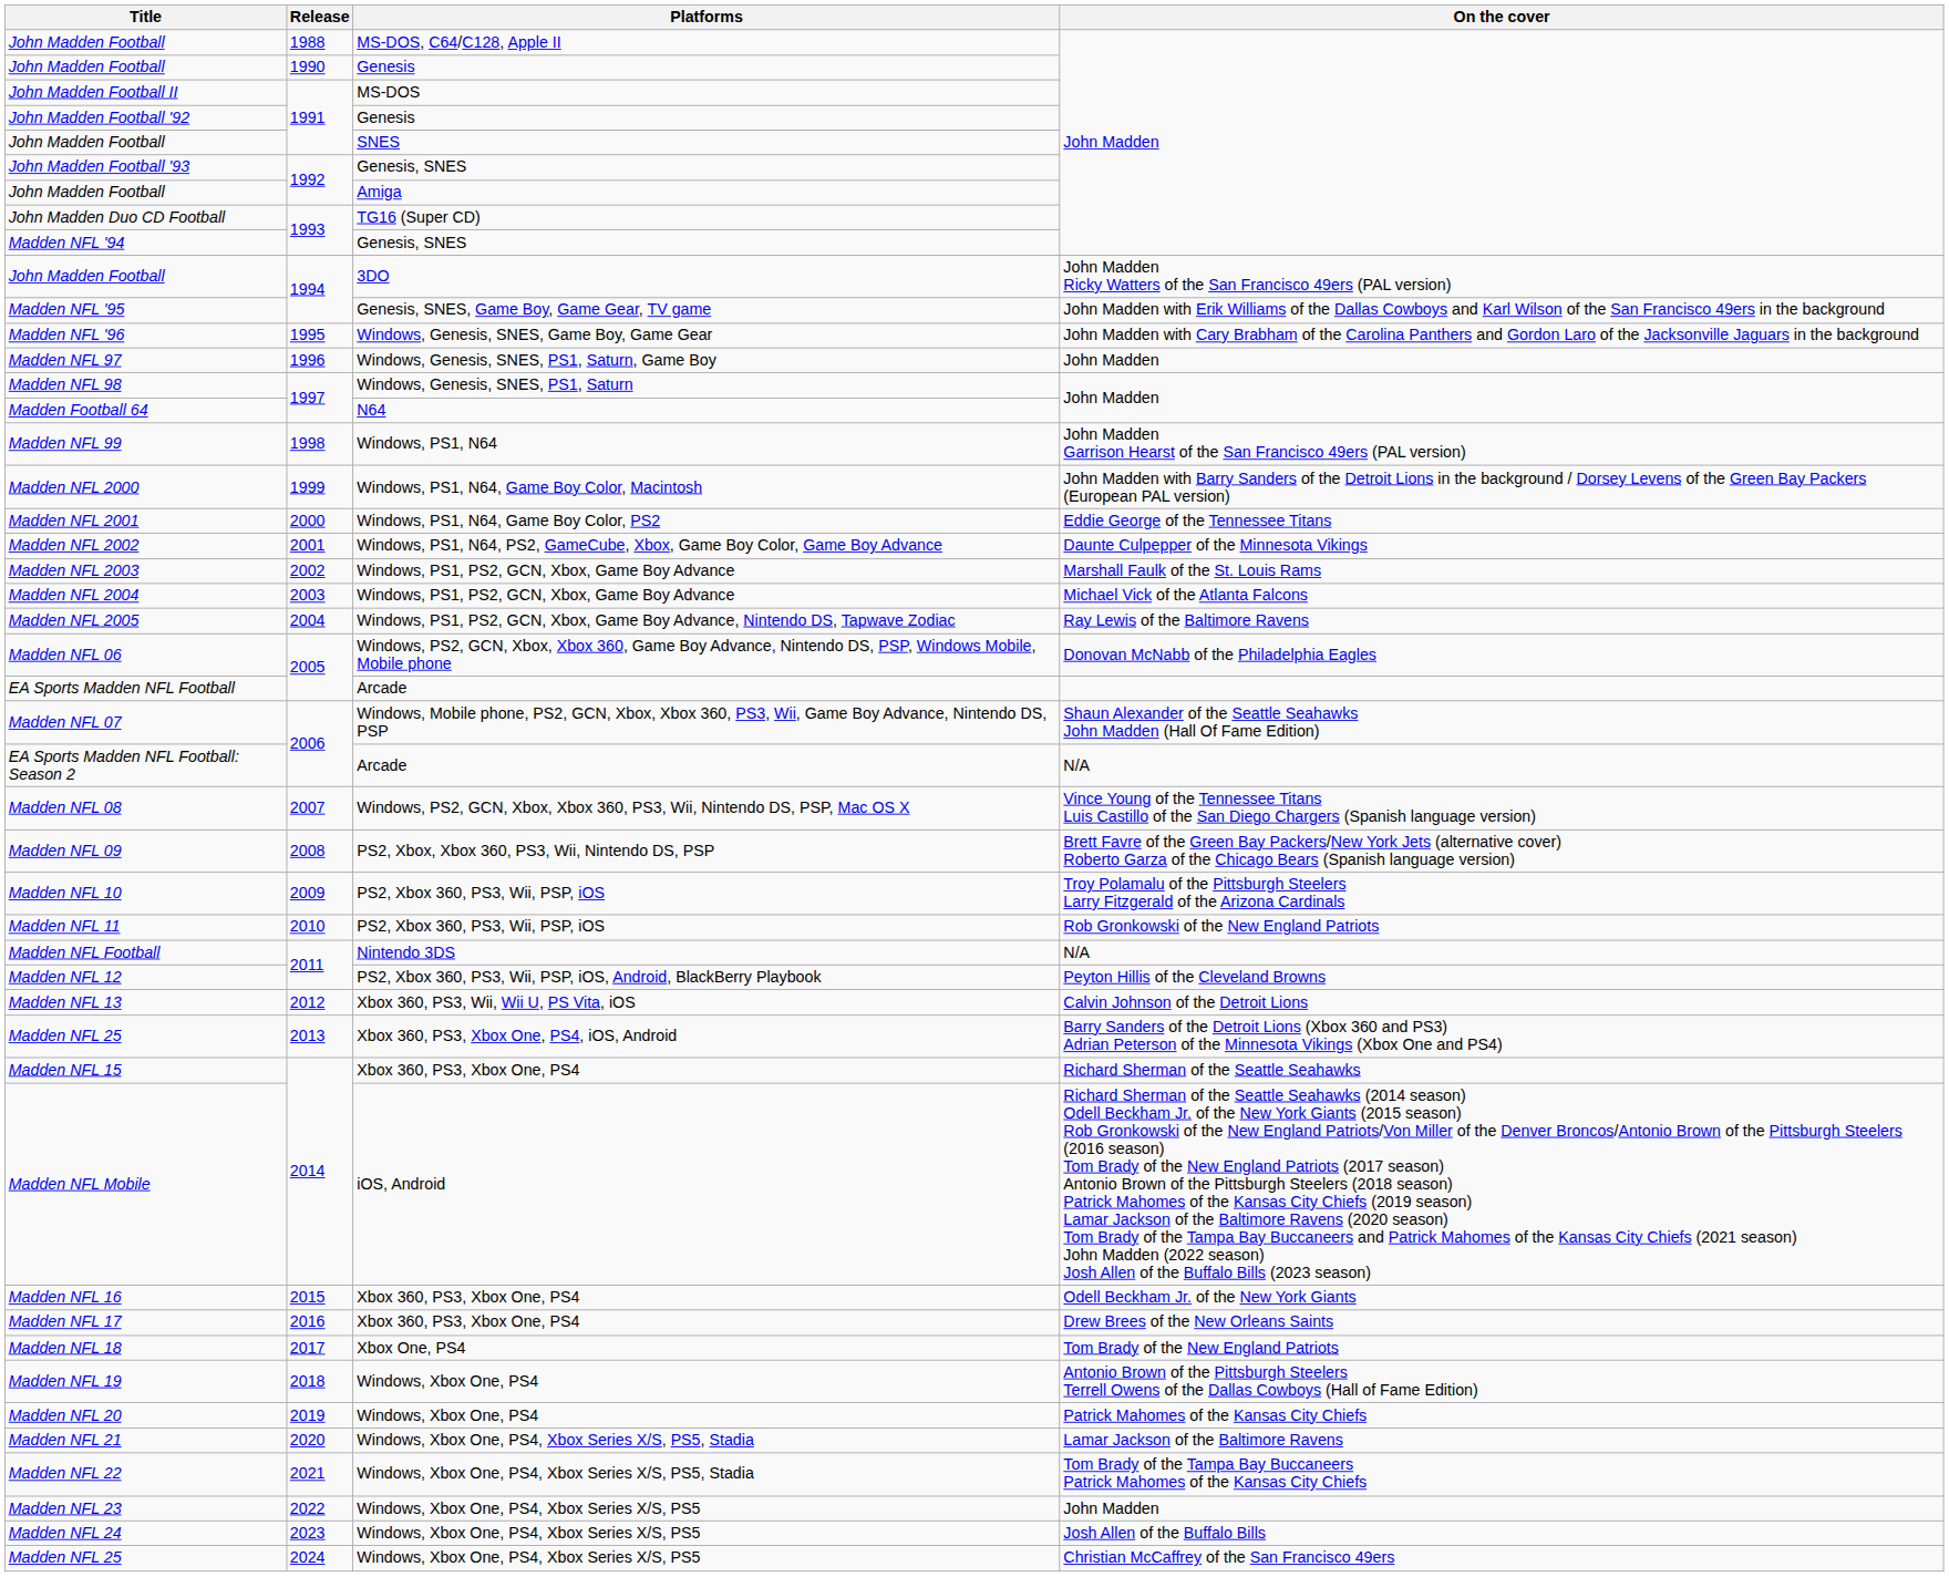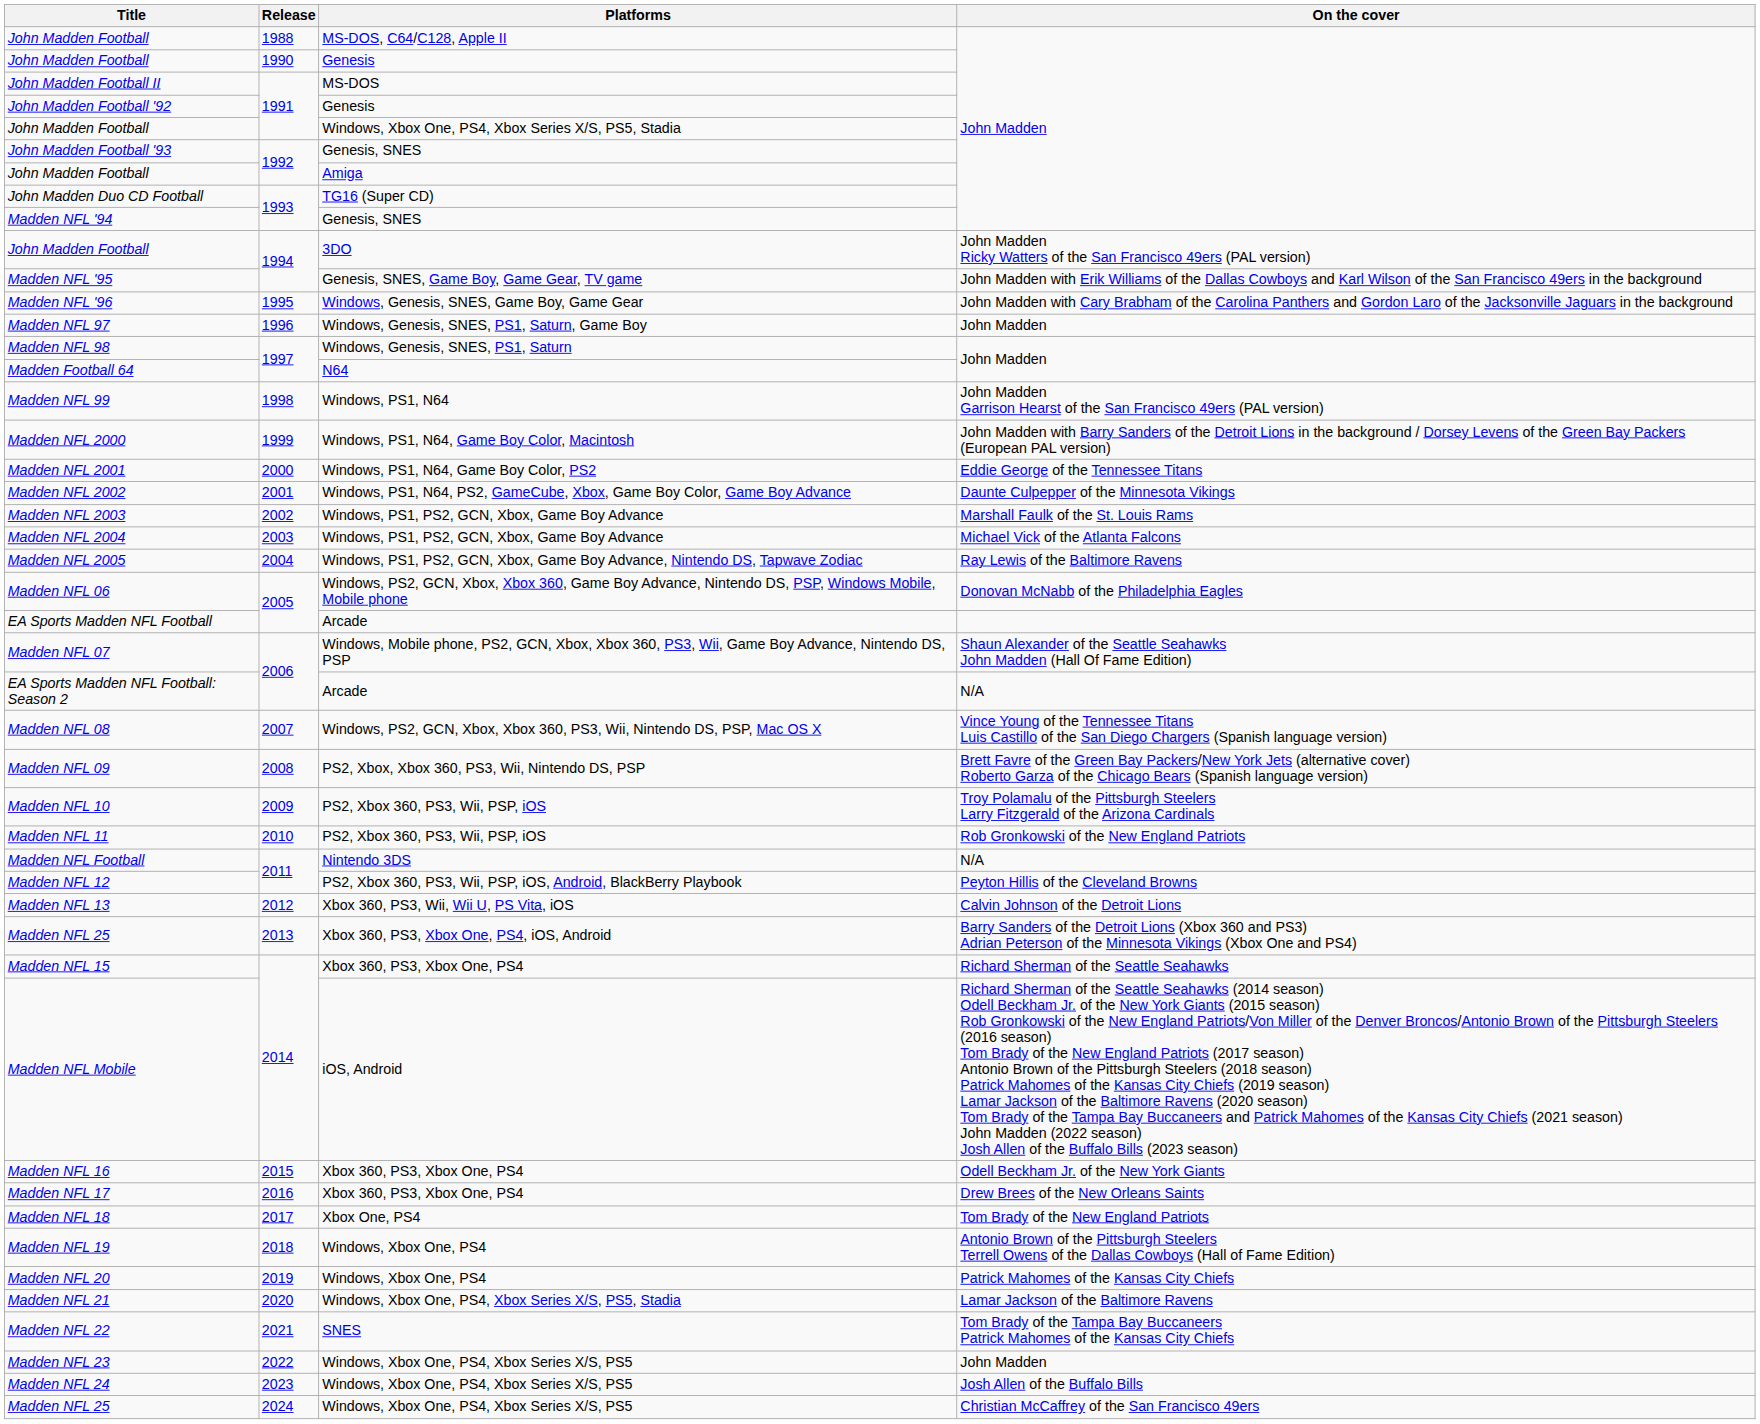 <table class="wikitable sortable">
 <tr>
 <th>Title</th>
 <th>Release</th>
 <th>Platforms</th>
 <th>On the cover</th>
 </tr>
 <tr>
 <td><em><a href='#'>John Madden Football</a></em></td>
 <td><a href='#'>1988</a></td>
 <td><a href='#'>MS-DOS</a>, <a href='#'>C64</a>/<a href='#'>C128</a>, <a href='#'>Apple II</a></td>
 <td rowspan="9"><a href='#'>John Madden</a></td>
 </tr>
 <tr>
 <td><em><a href='#'>John Madden Football</a></em></td>
 <td><a href='#'>1990</a></td>
 <td><a href='#'>Genesis</a></td>
 </tr>
 <tr>
 <td><em><a href='#'>John Madden Football II</a></em></td>
 <td rowspan="3"><a href='#'>1991</a></td>
 <td>MS-DOS</td>
 </tr>
 <tr>
 <td><em><a href='#'>John Madden Football '92</a></em></td>
 <td>Genesis</td>
 </tr>
 <tr>
 <td><em>John Madden Football</em></td>
-<td><a href='#'>SNES</a></td>
+<td>Windows, Xbox One, PS4, Xbox Series X/S, PS5, Stadia</td>
 </tr>
 <tr>
 <td><em><a href='#'>John Madden Football '93</a></em></td>
 <td rowspan="2"><a href='#'>1992</a></td>
 <td>Genesis, SNES</td>
 </tr>
 <tr>
 <td><em>John Madden Football</em></td>
 <td><a href='#'>Amiga</a></td>
 </tr>
 <tr>
 <td><em>John Madden Duo CD Football</em></td>
 <td rowspan="2"><a href='#'>1993</a></td>
 <td><a href='#'>TG16</a> (Super CD)</td>
 </tr>
 <tr>
 <td><em><a href='#'>Madden NFL '94</a></em></td>
 <td>Genesis, SNES</td>
 </tr>
 <tr>
 <td><em><a href='#'>John Madden Football</a></em></td>
 <td rowspan="2"><a href='#'>1994</a></td>
 <td><a href='#'>3DO</a></td>
 <td>John Madden<br><a href='#'>Ricky Watters</a> of the <a href='#'>San Francisco 49ers</a> (PAL version)</td>
 </tr>
 <tr>
 <td><em><a href='#'>Madden NFL '95</a></em></td>
 <td>Genesis, SNES, <a href='#'>Game Boy</a>, <a href='#'>Game Gear</a>, <a href='#'>TV game</a></td>
 <td>John Madden with <a href='#'>Erik Williams</a> of the <a href='#'>Dallas Cowboys</a> and <a href='#'>Karl Wilson</a> of the <a href='#'>San Francisco 49ers</a> in the background</td>
 </tr>
 <tr>
 <td><em><a href='#'>Madden NFL '96</a></em></td>
 <td><a href='#'>1995</a></td>
 <td><a href='#'>Windows</a>, Genesis, SNES, Game Boy, Game Gear</td>
 <td>John Madden with <a href='#'>Cary Brabham</a> of the <a href='#'>Carolina Panthers</a> and <a href='#'>Gordon Laro</a> of the <a href='#'>Jacksonville Jaguars</a> in the background</td>
 </tr>
 <tr>
 <td><em><a href='#'>Madden NFL 97</a></em></td>
 <td><a href='#'>1996</a></td>
 <td>Windows, Genesis, SNES, <a href='#'>PS1</a>, <a href='#'>Saturn</a>, Game Boy</td>
 <td>John Madden</td>
 </tr>
 <tr>
 <td><em><a href='#'>Madden NFL 98</a></em></td>
 <td rowspan="2"><a href='#'>1997</a></td>
 <td>Windows, Genesis, SNES, <a href='#'>PS1</a>, <a href='#'>Saturn</a></td>
 <td rowspan="2">John Madden</td>
 </tr>
 <tr>
 <td><em><a href='#'>Madden Football 64</a></em></td>
 <td><a href='#'>N64</a></td>
 </tr>
 <tr>
 <td><em><a href='#'>Madden NFL 99</a></em></td>
 <td><a href='#'>1998</a></td>
 <td>Windows, PS1, N64</td>
 <td>John Madden <br><a href='#'>Garrison Hearst</a> of the <a href='#'>San Francisco 49ers</a> (PAL version)</td>
 </tr>
 <tr>
 <td><em><a href='#'>Madden NFL 2000</a></em></td>
 <td><a href='#'>1999</a></td>
 <td>Windows, PS1, N64, <a href='#'>Game Boy Color</a>, <a href='#'>Macintosh</a></td>
 <td>John Madden with <a href='#'>Barry Sanders</a> of the <a href='#'>Detroit Lions</a> in the background / <a href='#'>Dorsey Levens</a> of the <a href='#'>Green Bay Packers</a> (European PAL version)</td>
 </tr>
 <tr>
 <td><em><a href='#'>Madden NFL 2001</a></em></td>
 <td><a href='#'>2000</a></td>
 <td>Windows, PS1, N64, Game Boy Color, <a href='#'>PS2</a></td>
 <td><a href='#'>Eddie George</a> of the <a href='#'>Tennessee Titans</a></td>
 </tr>
 <tr>
 <td><em><a href='#'>Madden NFL 2002</a></em></td>
 <td><a href='#'>2001</a></td>
 <td>Windows, PS1, N64, PS2, <a href='#'>GameCube</a>, <a href='#'>Xbox</a>, Game Boy Color, <a href='#'>Game Boy Advance</a></td>
 <td><a href='#'>Daunte Culpepper</a> of the <a href='#'>Minnesota Vikings</a></td>
 </tr>
 <tr>
 <td><em><a href='#'>Madden NFL 2003</a></em></td>
 <td><a href='#'>2002</a></td>
 <td>Windows, PS1, PS2, GCN, Xbox, Game Boy Advance</td>
 <td><a href='#'>Marshall Faulk</a> of the <a href='#'>St. Louis Rams</a></td>
 </tr>
 <tr>
 <td><em><a href='#'>Madden NFL 2004</a></em></td>
 <td><a href='#'>2003</a></td>
 <td>Windows, PS1, PS2, GCN, Xbox, Game Boy Advance</td>
 <td><a href='#'>Michael Vick</a> of the <a href='#'>Atlanta Falcons</a></td>
 </tr>
 <tr>
 <td><em><a href='#'>Madden NFL 2005</a></em></td>
 <td><a href='#'>2004</a></td>
 <td>Windows, PS1, PS2, GCN, Xbox, Game Boy Advance, <a href='#'>Nintendo DS</a>, <a href='#'>Tapwave Zodiac</a></td>
 <td><a href='#'>Ray Lewis</a> of the <a href='#'>Baltimore Ravens</a></td>
 </tr>
 <tr>
 <td><em><a href='#'>Madden NFL 06</a></em></td>
 <td rowspan="2"><a href='#'>2005</a></td>
 <td>Windows, PS2, GCN, Xbox, <a href='#'>Xbox 360</a>, Game Boy Advance, Nintendo DS, <a href='#'>PSP</a>, <a href='#'>Windows Mobile</a>, <a href='#'>Mobile phone</a></td>
 <td><a href='#'>Donovan McNabb</a> of the <a href='#'>Philadelphia Eagles</a></td>
 </tr>
 <tr>
 <td><em>EA Sports Madden NFL Football</em></td>
 <td>Arcade</td>
 <td></td>
 </tr>
 <tr>
 <td><em><a href='#'>Madden NFL 07</a></em></td>
 <td rowspan="2"><a href='#'>2006</a></td>
 <td>Windows, Mobile phone, PS2, GCN, Xbox, Xbox 360, <a href='#'>PS3</a>, <a href='#'>Wii</a>, Game Boy Advance, Nintendo DS, PSP</td>
 <td><a href='#'>Shaun Alexander</a> of the <a href='#'>Seattle Seahawks</a> <br><a href='#'>John Madden</a> (Hall Of Fame Edition)</td>
 </tr>
 <tr>
 <td><em>EA Sports Madden NFL Football: Season 2</em></td>
 <td>Arcade</td>
 <td>N/A</td>
 </tr>
 <tr>
 <td><em><a href='#'>Madden NFL 08</a></em></td>
 <td><a href='#'>2007</a></td>
 <td>Windows, PS2, GCN, Xbox, Xbox 360, PS3, Wii, Nintendo DS, PSP, <a href='#'>Mac OS X</a></td>
 <td><a href='#'>Vince Young</a> of the <a href='#'>Tennessee Titans</a> <br><a href='#'>Luis Castillo</a> of the <a href='#'>San Diego Chargers</a> (Spanish language version)</td>
 </tr>
 <tr>
 <td><em><a href='#'>Madden NFL 09</a></em></td>
 <td><a href='#'>2008</a></td>
 <td>PS2, Xbox, Xbox 360, PS3, Wii, Nintendo DS, PSP</td>
 <td><a href='#'>Brett Favre</a> of the <a href='#'>Green Bay Packers</a>/<a href='#'>New York Jets</a> (alternative cover)<br><a href='#'>Roberto Garza</a> of the <a href='#'>Chicago Bears</a> (Spanish language version)</td>
 </tr>
 <tr>
 <td><em><a href='#'>Madden NFL 10</a></em></td>
 <td><a href='#'>2009</a></td>
 <td>PS2, Xbox 360, PS3, Wii, PSP, <a href='#'>iOS</a></td>
 <td><a href='#'>Troy Polamalu</a> of the <a href='#'>Pittsburgh Steelers</a> <br><a href='#'>Larry Fitzgerald</a> of the <a href='#'>Arizona Cardinals</a></td>
 </tr>
 <tr>
 <td><em><a href='#'>Madden NFL 11</a></em></td>
 <td><a href='#'>2010</a></td>
 <td>PS2, Xbox 360, PS3, Wii, PSP, iOS</td>
 <td><a href='#'>Rob Gronkowski</a> of the <a href='#'>New England Patriots</a></td>
 </tr>
 <tr>
 <td><em><a href='#'>Madden NFL Football</a></em></td>
 <td rowspan="2"><a href='#'>2011</a></td>
 <td><a href='#'>Nintendo 3DS</a></td>
 <td>N/A</td>
 </tr>
 <tr>
 <td><em><a href='#'>Madden NFL 12</a></em></td>
 <td>PS2, Xbox 360, PS3, Wii, PSP, iOS, <a href='#'>Android</a>, BlackBerry Playbook</td>
 <td><a href='#'>Peyton Hillis</a> of the <a href='#'>Cleveland Browns</a></td>
 </tr>
 <tr>
 <td><em><a href='#'>Madden NFL 13</a></em></td>
 <td><a href='#'>2012</a></td>
 <td>Xbox 360, PS3, Wii, <a href='#'>Wii U</a>, <a href='#'>PS Vita</a>, iOS</td>
 <td><a href='#'>Calvin Johnson</a> of the <a href='#'>Detroit Lions</a></td>
 </tr>
 <tr>
 <td><em><a href='#'>Madden NFL 25</a></em></td>
 <td><a href='#'>2013</a></td>
 <td>Xbox 360, PS3, <a href='#'>Xbox One</a>, <a href='#'>PS4</a>, iOS, Android</td>
 <td><a href='#'>Barry Sanders</a> of the <a href='#'>Detroit Lions</a> (Xbox 360 and PS3) <br><a href='#'>Adrian Peterson</a> of the <a href='#'>Minnesota Vikings</a> (Xbox One and PS4)</td>
 </tr>
 <tr>
 <td><em><a href='#'>Madden NFL 15</a></em></td>
 <td rowspan="2"><a href='#'>2014</a></td>
 <td>Xbox 360, PS3, Xbox One, PS4</td>
 <td><a href='#'>Richard Sherman</a> of the <a href='#'>Seattle Seahawks</a></td>
 </tr>
 <tr>
 <td><em><a href='#'>Madden NFL Mobile</a></em></td>
 <td>iOS, Android</td>
 <td><a href='#'>Richard Sherman</a> of the <a href='#'>Seattle Seahawks</a> (2014 season) <br><a href='#'>Odell Beckham Jr.</a> of the <a href='#'>New York Giants</a> (2015 season)<br><a href='#'>Rob Gronkowski</a> of the <a href='#'>New England Patriots</a>/<a href='#'>Von Miller</a> of the <a href='#'>Denver Broncos</a>/<a href='#'>Antonio Brown</a> of the <a href='#'>Pittsburgh Steelers</a> (2016 season)<br><a href='#'>Tom Brady</a> of the <a href='#'>New England Patriots</a> (2017 season)<br>Antonio Brown of the Pittsburgh Steelers (2018 season)<br><a href='#'>Patrick Mahomes</a> of the <a href='#'>Kansas City Chiefs</a> (2019 season)<br><a href='#'>Lamar Jackson</a> of the <a href='#'>Baltimore Ravens</a> (2020 season)<br><a href='#'>Tom Brady</a> of the <a href='#'>Tampa Bay Buccaneers</a> and <a href='#'>Patrick Mahomes</a> of the <a href='#'>Kansas City Chiefs</a> (2021 season)<br>John Madden (2022 season)<br><a href='#'>Josh Allen</a> of the <a href='#'>Buffalo Bills</a> (2023 season)</td>
 </tr>
 <tr>
 <td><em><a href='#'>Madden NFL 16</a></em></td>
 <td><a href='#'>2015</a></td>
 <td>Xbox 360, PS3, Xbox One, PS4</td>
 <td><a href='#'>Odell Beckham Jr.</a> of the <a href='#'>New York Giants</a></td>
 </tr>
 <tr>
 <td><em><a href='#'>Madden NFL 17</a></em></td>
 <td><a href='#'>2016</a></td>
 <td>Xbox 360, PS3, Xbox One, PS4</td>
 <td><a href='#'>Drew Brees</a> of the <a href='#'>New Orleans Saints</a></td>
 </tr>
 <tr>
 <td><em><a href='#'>Madden NFL 18</a></em></td>
 <td><a href='#'>2017</a></td>
 <td>Xbox One, PS4</td>
 <td><a href='#'>Tom Brady</a> of the <a href='#'>New England Patriots</a></td>
 </tr>
 <tr>
 <td><em><a href='#'>Madden NFL 19</a></em></td>
 <td><a href='#'>2018</a></td>
 <td>Windows, Xbox One, PS4</td>
 <td><a href='#'>Antonio Brown</a> of the <a href='#'>Pittsburgh Steelers</a> <br><a href='#'>Terrell Owens</a> of the <a href='#'>Dallas Cowboys</a> (Hall of Fame Edition)</td>
 </tr>
 <tr>
 <td><em><a href='#'>Madden NFL 20</a></em></td>
 <td><a href='#'>2019</a></td>
 <td>Windows, Xbox One, PS4</td>
 <td><a href='#'>Patrick Mahomes</a> of the <a href='#'>Kansas City Chiefs</a></td>
 </tr>
 <tr>
 <td><em><a href='#'>Madden NFL 21</a></em></td>
 <td><a href='#'>2020</a></td>
 <td>Windows, Xbox One, PS4, <a href='#'>Xbox Series X/S</a>, <a href='#'>PS5</a>, <a href='#'>Stadia</a></td>
 <td><a href='#'>Lamar Jackson</a> of the <a href='#'>Baltimore Ravens</a></td>
 </tr>
 <tr>
 <td><em><a href='#'>Madden NFL 22</a></em></td>
 <td><a href='#'>2021</a></td>
-<td>Windows, Xbox One, PS4, Xbox Series X/S, PS5, Stadia</td>
+<td><a href='#'>SNES</a></td>
 <td><a href='#'>Tom Brady</a> of the <a href='#'>Tampa Bay Buccaneers</a><br><a href='#'>Patrick Mahomes</a> of the <a href='#'>Kansas City Chiefs</a></td>
 </tr>
 <tr>
 <td><em><a href='#'>Madden NFL 23</a></em></td>
 <td><a href='#'>2022</a></td>
 <td>Windows, Xbox One, PS4, Xbox Series X/S, PS5</td>
 <td>John Madden</td>
 </tr>
 <tr>
 <td><em><a href='#'>Madden NFL 24</a></em></td>
 <td><a href='#'>2023</a></td>
 <td>Windows, Xbox One, PS4, Xbox Series X/S, PS5</td>
 <td><a href='#'>Josh Allen</a> of the <a href='#'>Buffalo Bills</a></td>
 </tr>
 <tr>
 <td><em><a href='#'>Madden NFL 25</a></em></td>
 <td><a href='#'>2024</a></td>
 <td>Windows, Xbox One, PS4, Xbox Series X/S, PS5</td>
 <td><a href='#'>Christian McCaffrey</a> of the <a href='#'>San Francisco 49ers</a></td>
 </tr>
 </table>
